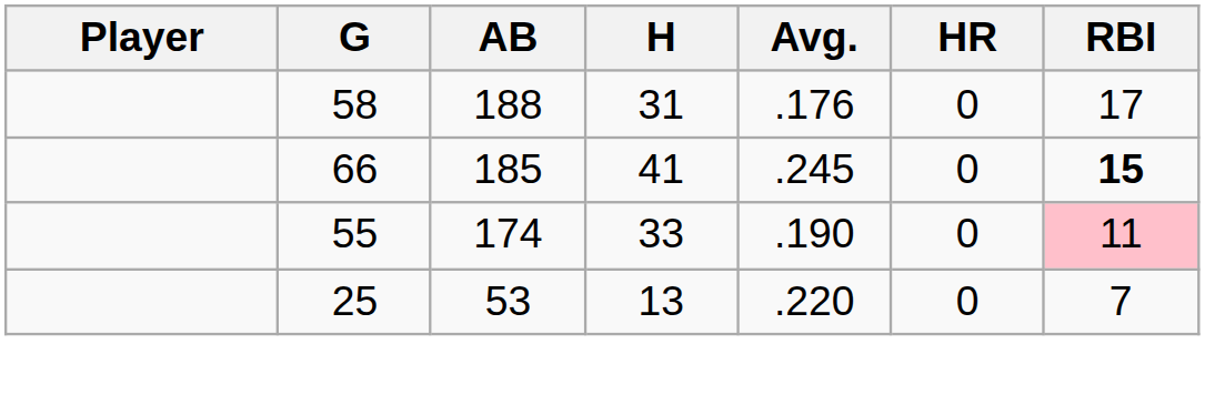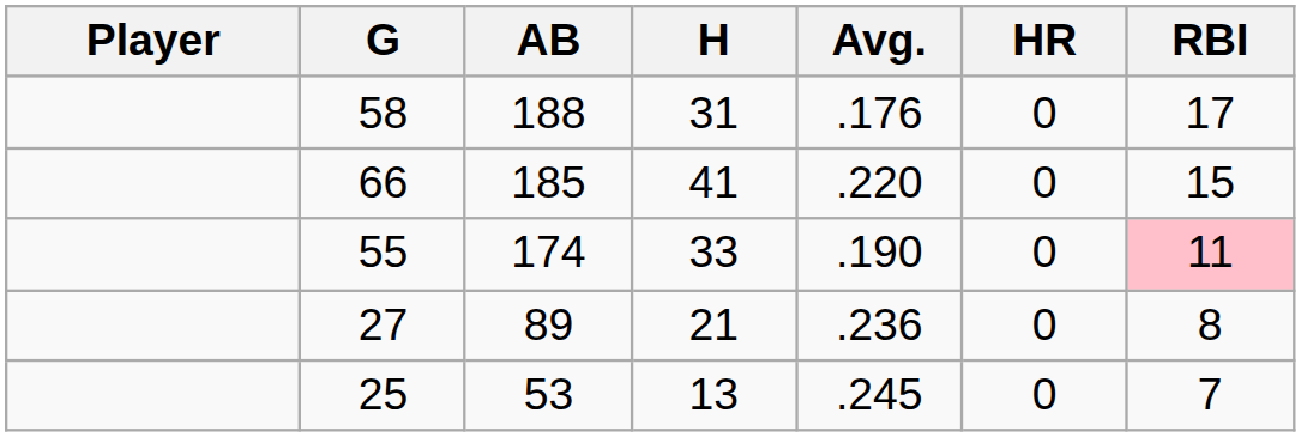 <table class="wikitable sortable">
 <tr>
 <th bgcolor="#DDDDFF" width="16%">Player</th>
 <th bgcolor="#DDDDFF" width="9%">G</th>
 <th bgcolor="#DDDDFF" width="9%">AB</th>
 <th bgcolor="#DDDDFF" width="9%">H</th>
 <th bgcolor="#DDDDFF" width="9%">Avg.</th>
 <th bgcolor="#DDDDFF" width="9%">HR</th>
 <th bgcolor="#DDDDFF" width="9%">RBI</th>
 </tr>
 <tr align="center">
 <td></td>
 <td>58</td>
 <td>188</td>
 <td>31</td>
 <td>.176</td>
 <td>0</td>
 <td>17</td>
 </tr>
 <tr align=center>
 <td></td>
 <td>66</td>
 <td>185</td>
 <td>41</td>
-<td>.245</td>
+<td>.220</td>
 <td>0</td>
-<td><strong>15</strong></td>
+<td>15</td>
 </tr>
 <tr align="center">
 <td></td>
 <td>55</td>
 <td>174</td>
 <td>33</td>
 <td>.190</td>
 <td>0</td>
 <td style="background: pink;">11</td>
 </tr>
 <tr align="center">
 <td></td>
+<td>27</td>
+<td>89</td>
+<td>21</td>
+<td>.236</td>
+<td>0</td>
+<td>8</td>
+</tr>
+<tr align="center">
+<td></td>
 <td>25</td>
 <td>53</td>
 <td>13</td>
-<td>.220</td>
+<td>.245</td>
 <td>0</td>
 <td>7</td>
 </tr>
 </table>
